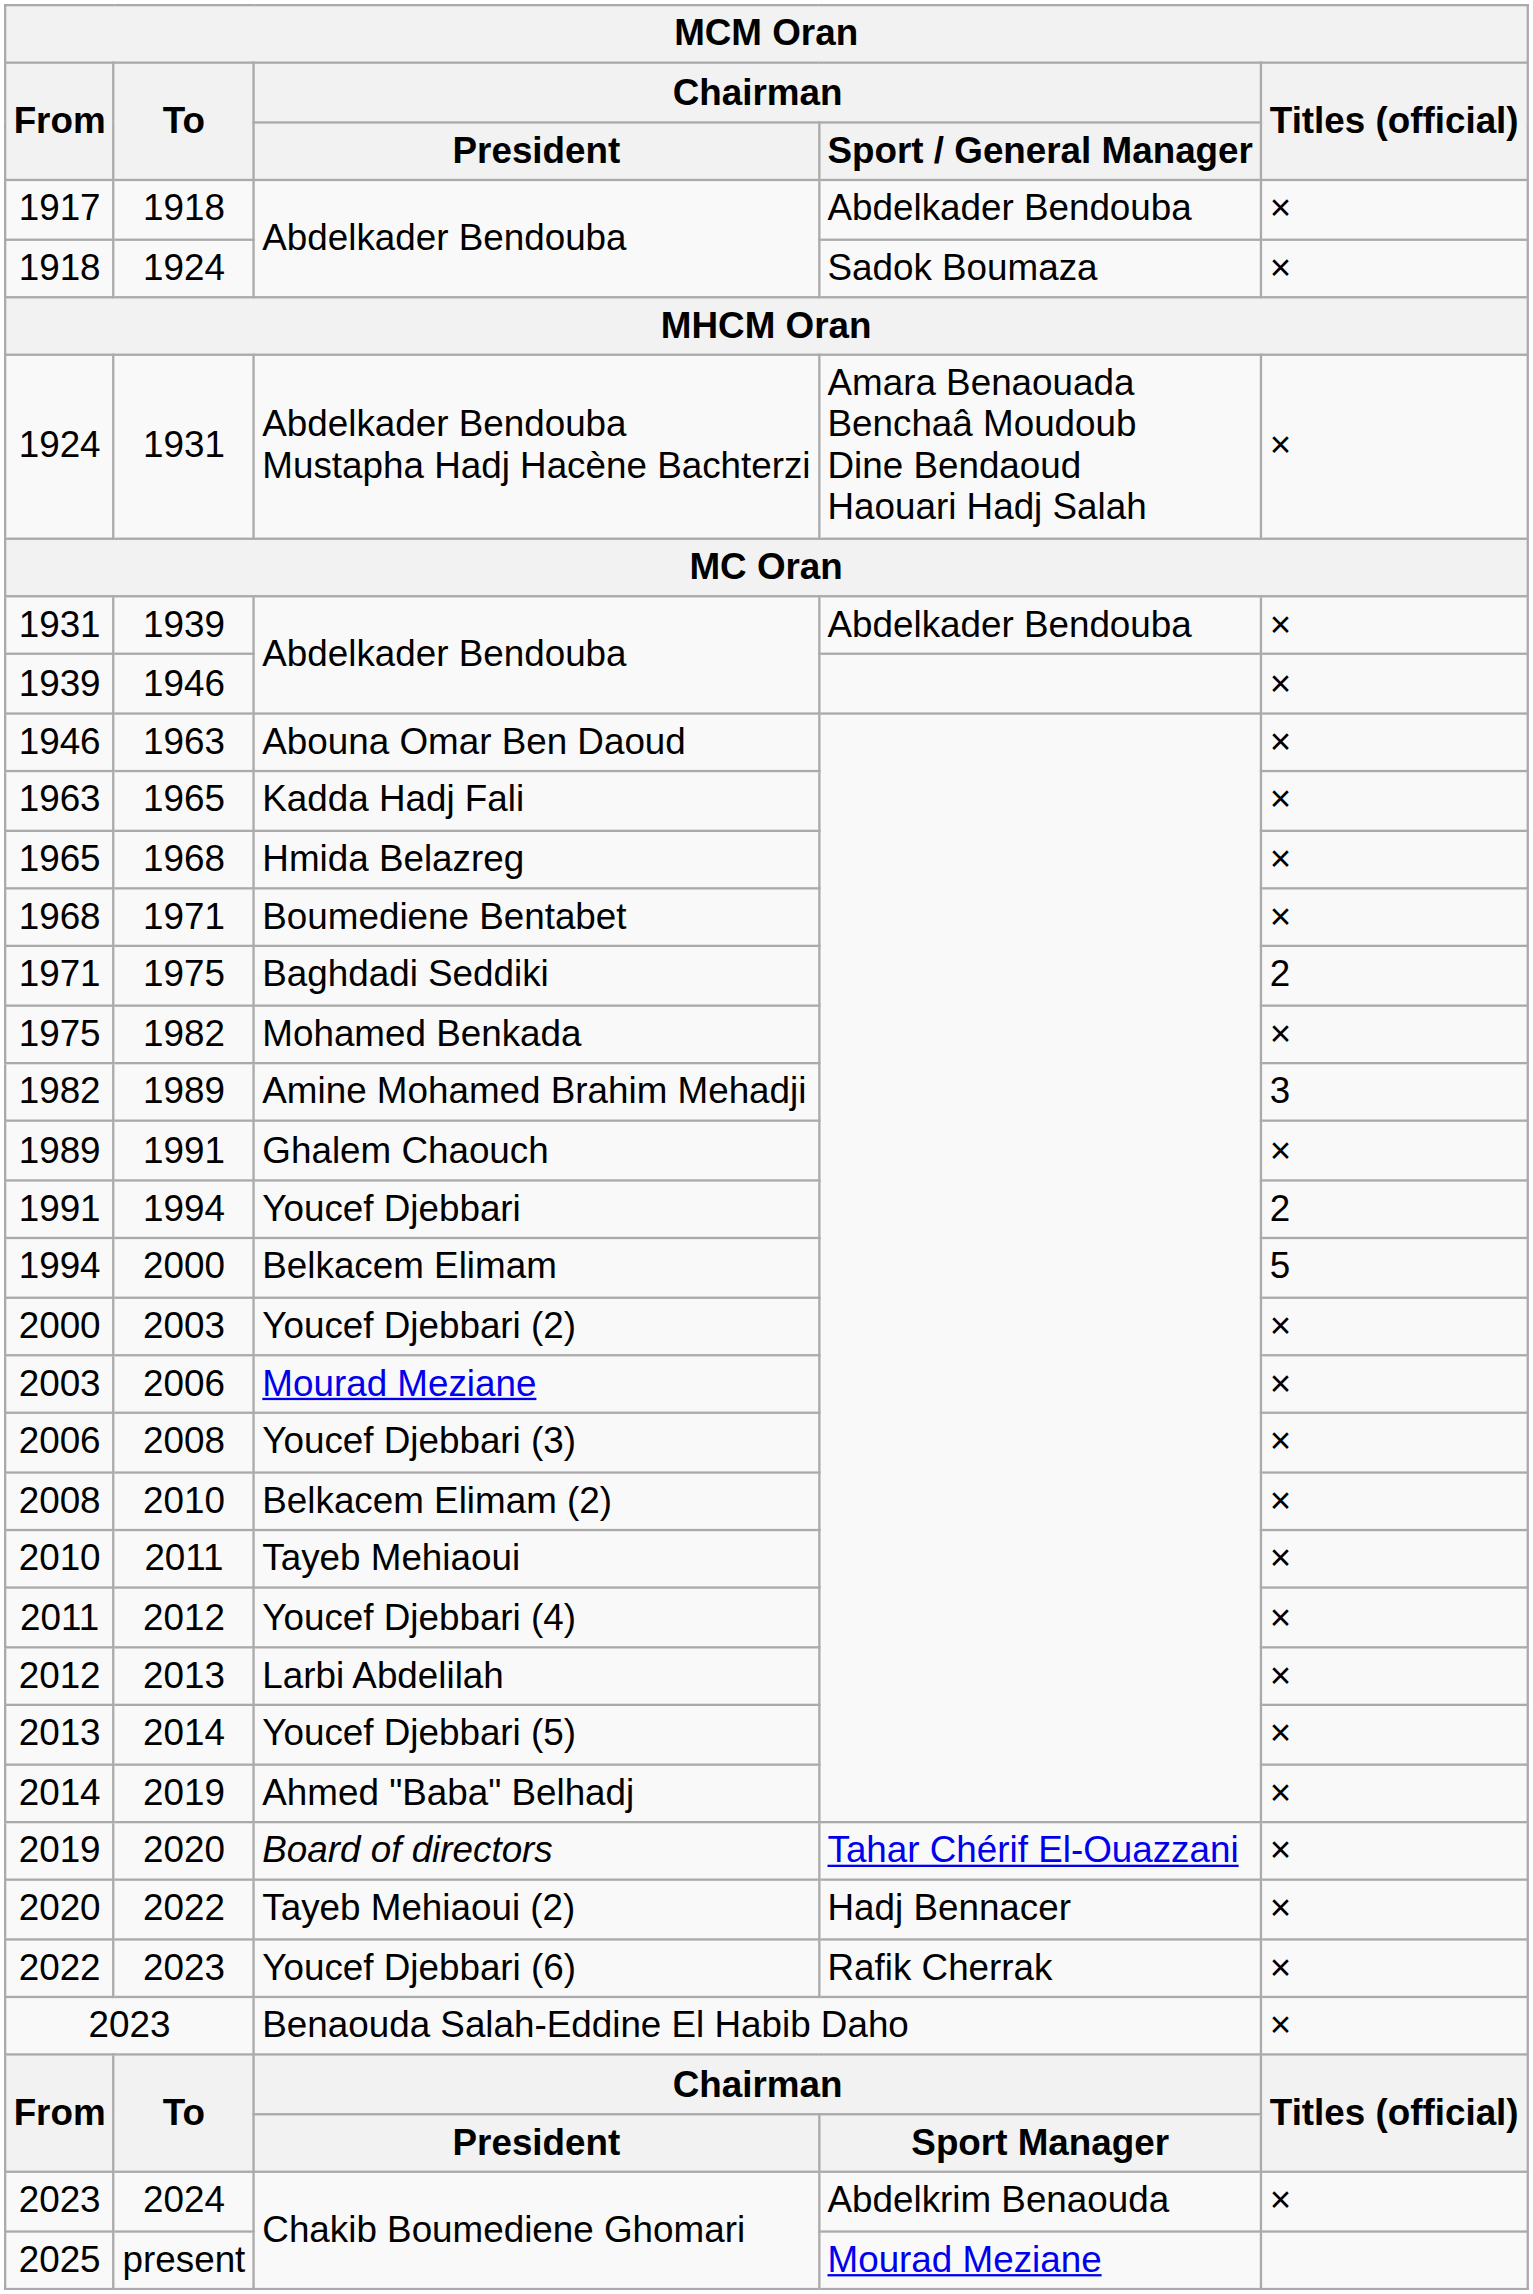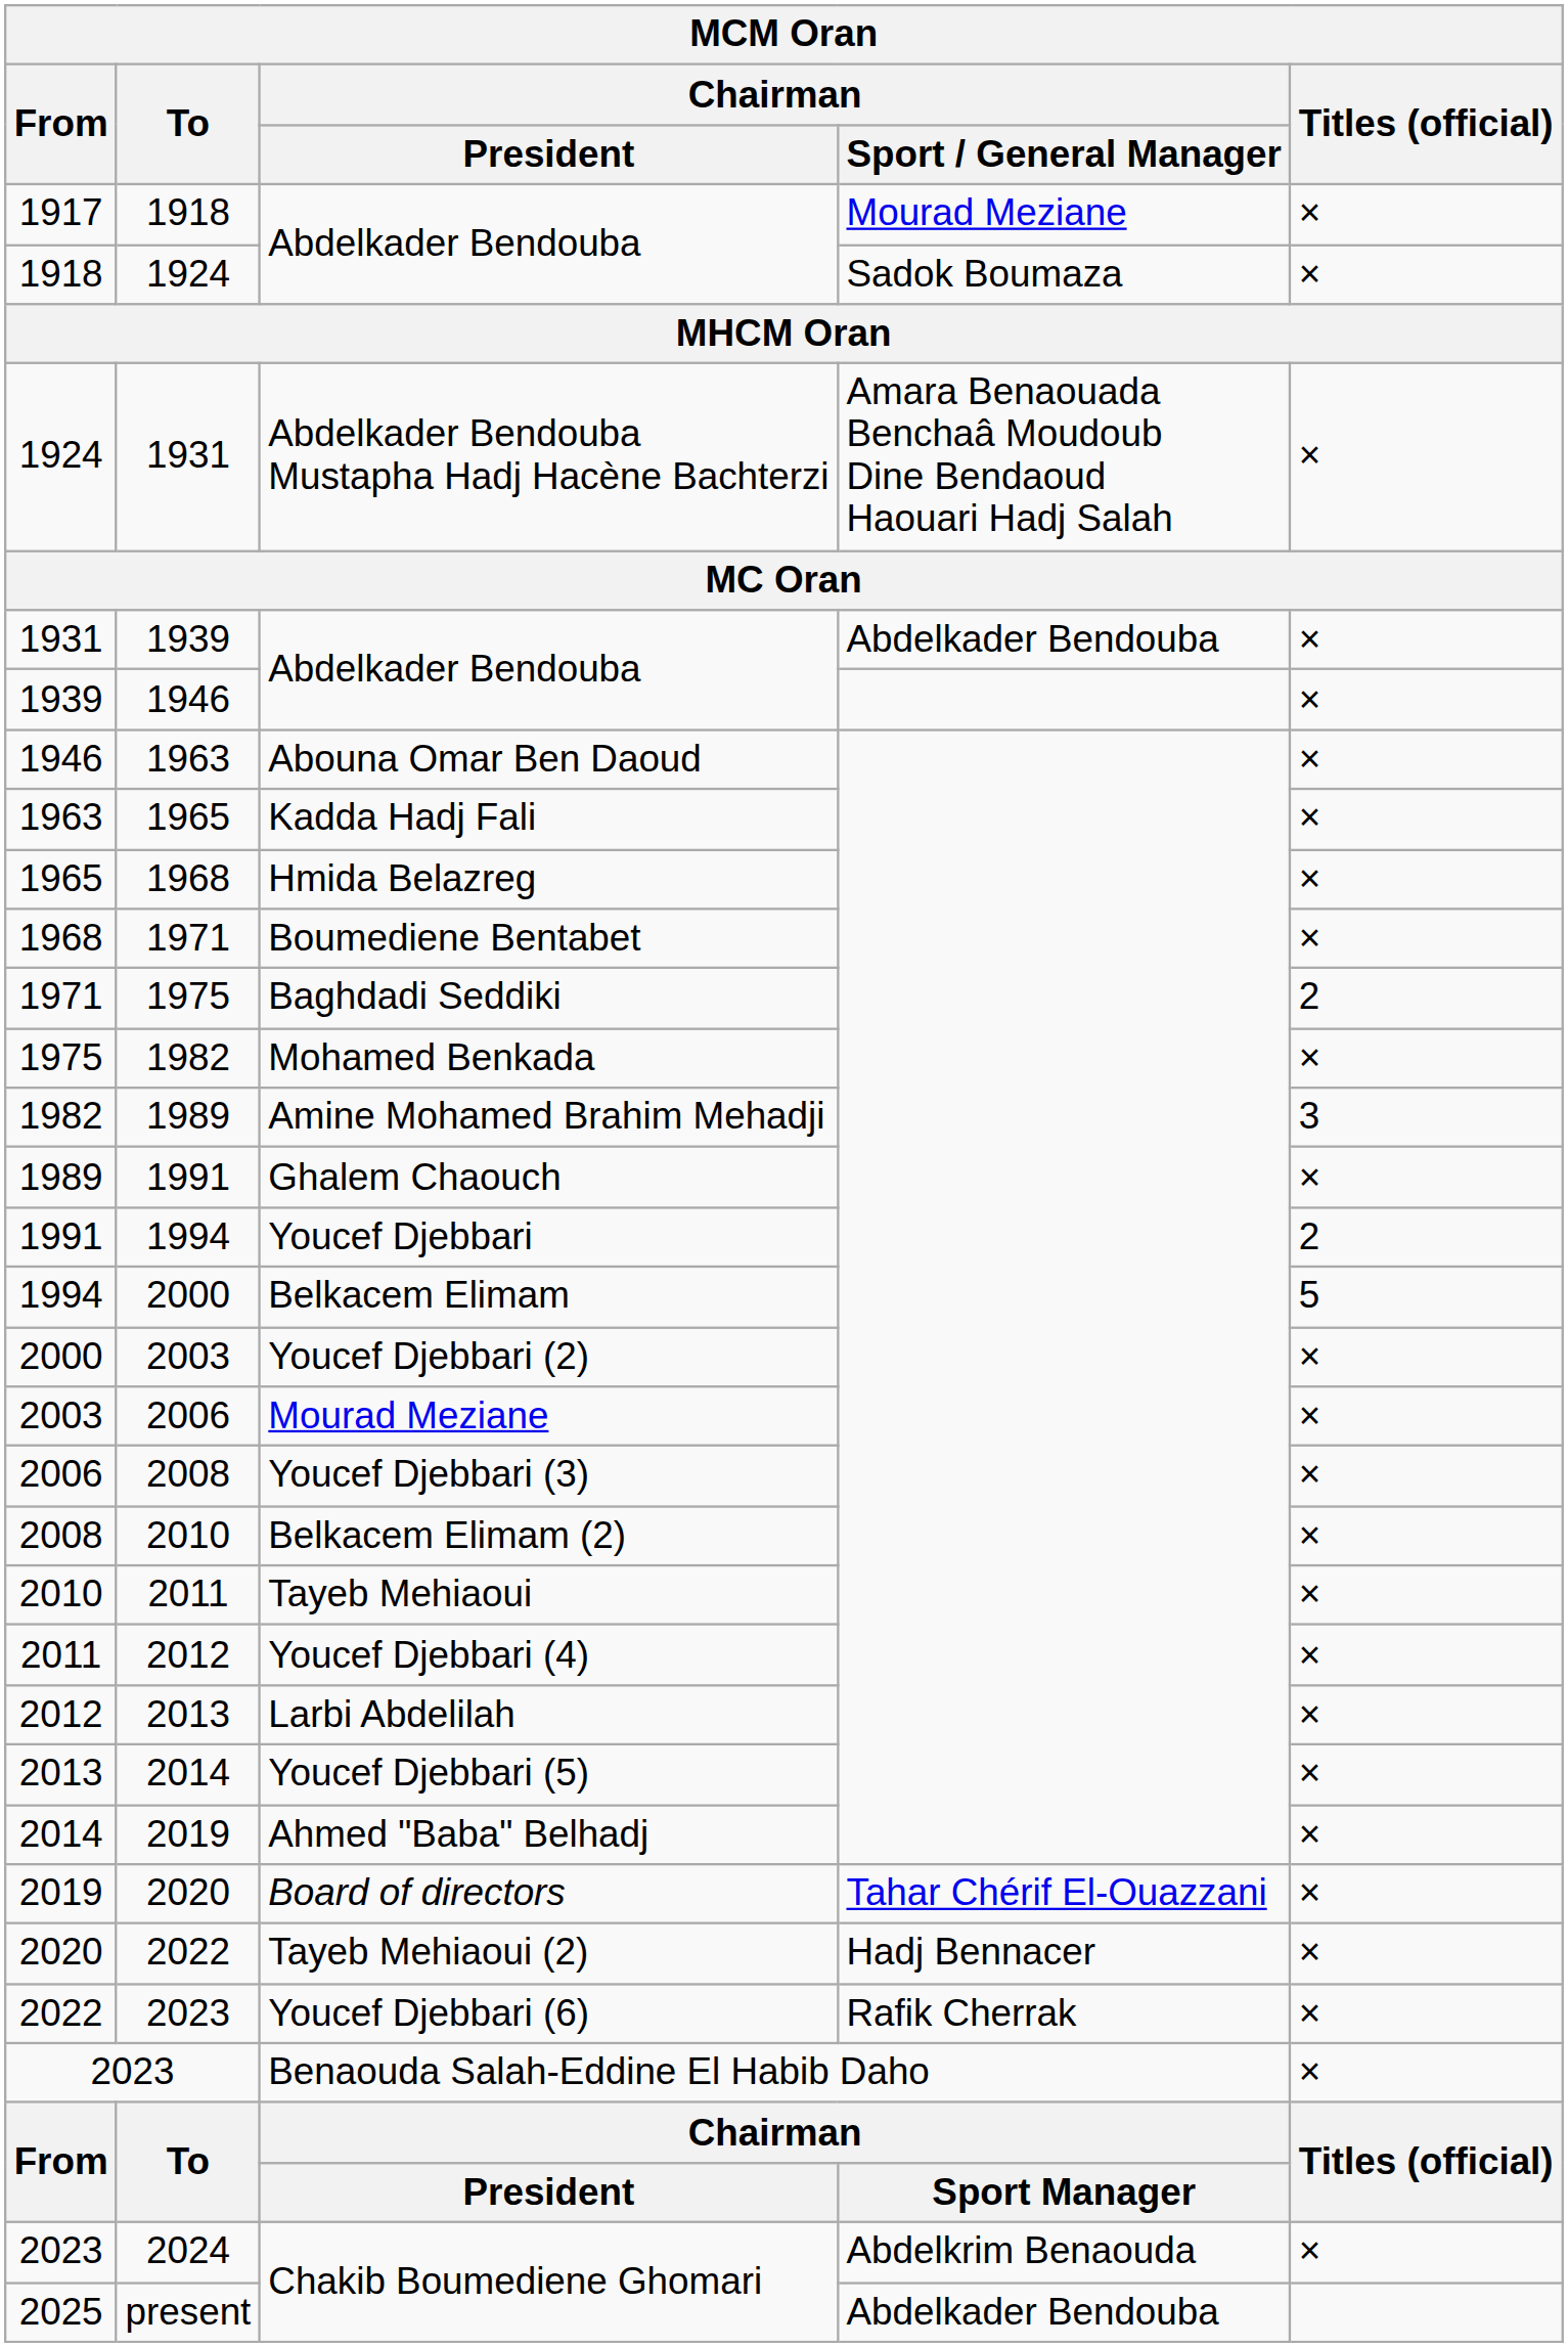 <table class="wikitable">
 <tr>
 <th colspan=5>MCM Oran</th>
 </tr>
 <tr>
 <th rowspan=2>From</th>
 <th rowspan=2>To</th>
 <th colspan=2>Chairman</th>
 <th rowspan=2>Titles (official)</th>
 </tr>
 <tr>
 <th>President</th>
 <th>Sport / General Manager</th>
 </tr>
 <tr>
 <td align=center>1917</td>
 <td align=center>1918</td>
 <td rowspan=2> Abdelkader Bendouba</td>
-<td> Abdelkader Bendouba</td>
+<td> <a href='#'>Mourad Meziane</a></td>
 <td>×</td>
 </tr>
 <tr>
 <td align=center>1918</td>
 <td align=center>1924</td>
 <td> Sadok Boumaza</td>
 <td>×</td>
 </tr>
 <tr>
 <th colspan=5>MHCM Oran</th>
 </tr>
 <tr>
 <td align=center>1924</td>
 <td align=center>1931</td>
 <td> Abdelkader Bendouba<br> Mustapha Hadj Hacène Bachterzi</td>
 <td> Amara Benaouada<br> Benchaâ Moudoub<br> Dine Bendaoud<br> Haouari Hadj Salah</td>
 <td>×</td>
 </tr>
 <tr>
 <th colspan=5>MC Oran</th>
 </tr>
 <tr>
 <td align=center>1931</td>
 <td align=center>1939</td>
 <td rowspan=2> Abdelkader Bendouba</td>
 <td> Abdelkader Bendouba</td>
 <td>×</td>
 </tr>
 <tr>
 <td align=center>1939</td>
 <td align=center>1946</td>
 <td></td>
 <td>×</td>
 </tr>
 <tr>
 <td align=center>1946</td>
 <td align=center>1963</td>
 <td> Abouna Omar Ben Daoud</td>
 <td rowspan=19></td>
 <td>×</td>
 </tr>
 <tr>
 <td align=center>1963</td>
 <td align=center>1965</td>
 <td> Kadda Hadj Fali</td>
 <td>×</td>
 </tr>
 <tr>
 <td align=center>1965</td>
 <td align=center>1968</td>
 <td> Hmida Belazreg</td>
 <td>×</td>
 </tr>
 <tr>
 <td align=center>1968</td>
 <td align=center>1971</td>
 <td> Boumediene Bentabet</td>
 <td>×</td>
 </tr>
 <tr>
 <td align=center>1971</td>
 <td align=center>1975</td>
 <td> Baghdadi Seddiki</td>
 <td>2</td>
 </tr>
 <tr>
 <td align=center>1975</td>
 <td align=center>1982</td>
 <td> Mohamed Benkada</td>
 <td>×</td>
 </tr>
 <tr>
 <td align=center>1982</td>
 <td align=center>1989</td>
 <td> Amine Mohamed Brahim Mehadji</td>
 <td>3</td>
 </tr>
 <tr>
 <td align=center>1989</td>
 <td align=center>1991</td>
 <td> Ghalem Chaouch</td>
 <td>×</td>
 </tr>
 <tr>
 <td align=center>1991</td>
 <td align=center>1994</td>
 <td> Youcef Djebbari</td>
 <td>2</td>
 </tr>
 <tr>
 <td align=center>1994</td>
 <td align=center>2000</td>
 <td> Belkacem Elimam</td>
 <td>5</td>
 </tr>
 <tr>
 <td align=center>2000</td>
 <td align=center>2003</td>
 <td> Youcef Djebbari (2)</td>
 <td>×</td>
 </tr>
 <tr>
 <td align=center>2003</td>
 <td align=center>2006</td>
 <td> <a href='#'>Mourad Meziane</a></td>
 <td>×</td>
 </tr>
 <tr>
 <td align=center>2006</td>
 <td align=center>2008</td>
 <td> Youcef Djebbari (3)</td>
 <td>×</td>
 </tr>
 <tr>
 <td align=center>2008</td>
 <td align=center>2010</td>
 <td> Belkacem Elimam (2)</td>
 <td>×</td>
 </tr>
 <tr>
 <td align=center>2010</td>
 <td align=center>2011</td>
 <td> Tayeb Mehiaoui</td>
 <td>×</td>
 </tr>
 <tr>
 <td align=center>2011</td>
 <td align=center>2012</td>
 <td> Youcef Djebbari (4)</td>
 <td>×</td>
 </tr>
 <tr>
 <td align=center>2012</td>
 <td align=center>2013</td>
 <td> Larbi Abdelilah <em></em></td>
 <td>×</td>
 </tr>
 <tr>
 <td align=center>2013</td>
 <td align=center>2014</td>
 <td> Youcef Djebbari (5)</td>
 <td>×</td>
 </tr>
 <tr>
 <td align=center>2014</td>
 <td align=center>2019</td>
 <td> Ahmed "Baba" Belhadj</td>
 <td>×</td>
 </tr>
 <tr>
 <td align=center>2019</td>
 <td align=center>2020</td>
 <td><em>Board of directors</em></td>
 <td> <a href='#'>Tahar Chérif El-Ouazzani</a></td>
 <td>×</td>
 </tr>
 <tr>
 <td align=center>2020</td>
 <td align=center>2022</td>
 <td> Tayeb Mehiaoui (2)</td>
 <td> Hadj Bennacer</td>
 <td>×</td>
 </tr>
 <tr>
 <td align=center>2022</td>
 <td align=center>2023</td>
 <td> Youcef Djebbari (6)</td>
 <td> Rafik Cherrak</td>
 <td>×</td>
 </tr>
 <tr>
 <td align=center colspan=2>2023</td>
 <td colspan=2> Benaouda Salah-Eddine El Habib Daho </td>
 <td>×</td>
 </tr>
 <tr>
 <th rowspan=2>From</th>
 <th rowspan=2>To</th>
 <th colspan=2>Chairman</th>
 <th rowspan=2>Titles (official)</th>
 </tr>
 <tr>
 <th>President</th>
 <th>Sport Manager</th>
 </tr>
 <tr>
 <td align=center>2023</td>
 <td align=center>2024</td>
 <td rowspan=2> Chakib Boumediene Ghomari</td>
 <td> Abdelkrim Benaouda</td>
 <td>×</td>
 </tr>
 <tr>
 <td align=center>2025</td>
 <td align=center>present</td>
-<td> <a href='#'>Mourad Meziane</a></td>
+<td> Abdelkader Bendouba</td>
 <td></td>
 </tr>
 </table>
